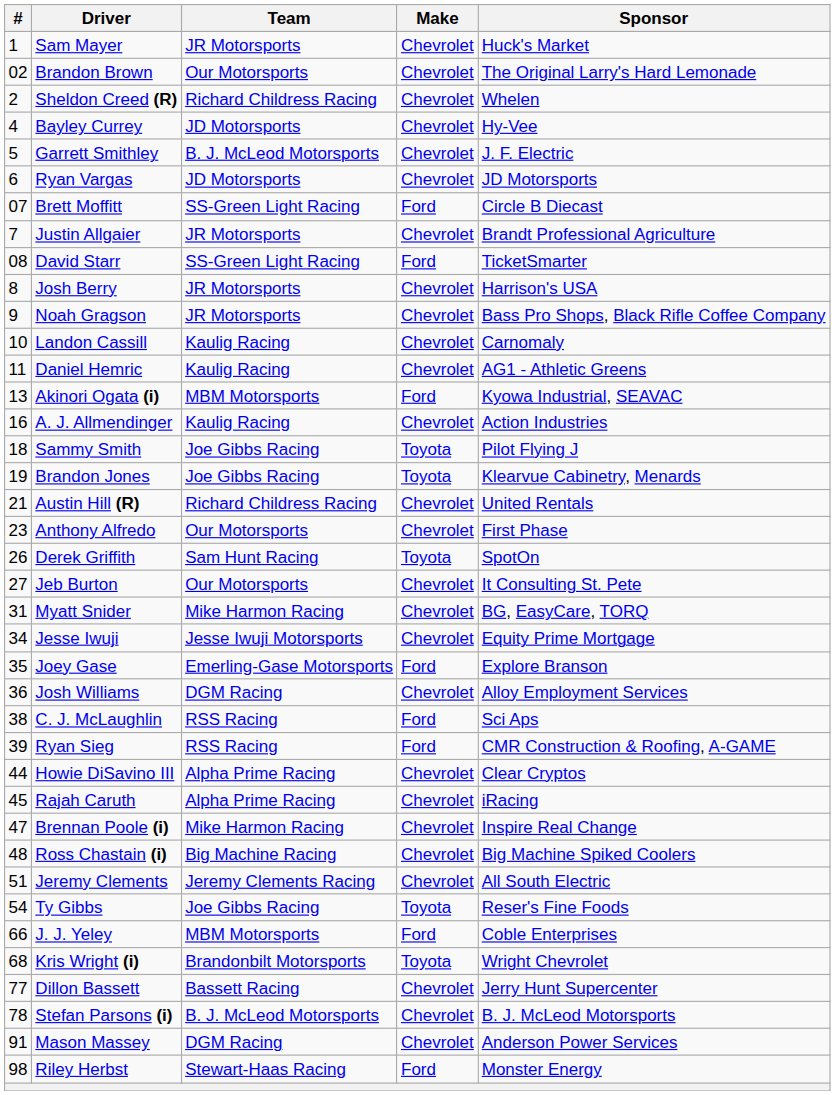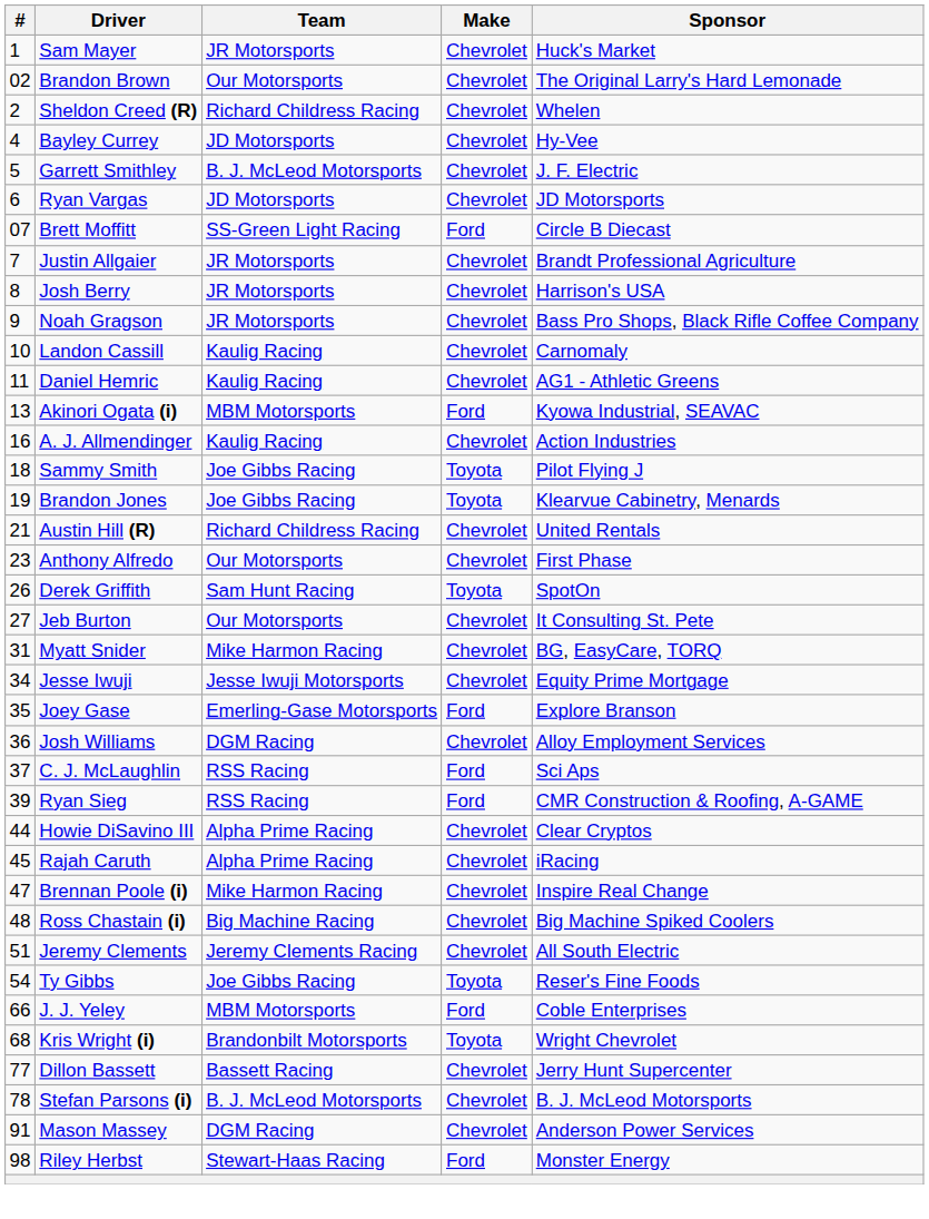 <table class="wikitable" style="font-size: 95%;">
 <tr>
 <th>#</th>
 <th>Driver</th>
 <th>Team</th>
 <th>Make</th>
 <th>Sponsor</th>
 </tr>
 <tr>
 <td>1</td>
 <td><a href='#'>Sam Mayer</a></td>
 <td><a href='#'>JR Motorsports</a></td>
 <td><a href='#'>Chevrolet</a></td>
 <td><a href='#'>Huck's Market</a></td>
 </tr>
 <tr>
 <td>02</td>
 <td><a href='#'>Brandon Brown</a></td>
 <td><a href='#'>Our Motorsports</a></td>
 <td><a href='#'>Chevrolet</a></td>
 <td><a href='#'>The Original Larry's Hard Lemonade</a></td>
 </tr>
 <tr>
 <td>2</td>
 <td><a href='#'>Sheldon Creed</a> <strong>(R)</strong></td>
 <td><a href='#'>Richard Childress Racing</a></td>
 <td><a href='#'>Chevrolet</a></td>
 <td><a href='#'>Whelen</a></td>
 </tr>
 <tr>
 <td>4</td>
 <td><a href='#'>Bayley Currey</a></td>
 <td><a href='#'>JD Motorsports</a></td>
 <td><a href='#'>Chevrolet</a></td>
 <td><a href='#'>Hy-Vee</a></td>
 </tr>
 <tr>
 <td>5</td>
 <td><a href='#'>Garrett Smithley</a></td>
 <td><a href='#'>B. J. McLeod Motorsports</a></td>
 <td><a href='#'>Chevrolet</a></td>
 <td><a href='#'>J. F. Electric</a></td>
 </tr>
 <tr>
 <td>6</td>
 <td><a href='#'>Ryan Vargas</a></td>
 <td><a href='#'>JD Motorsports</a></td>
 <td><a href='#'>Chevrolet</a></td>
 <td><a href='#'>JD Motorsports</a></td>
 </tr>
 <tr>
 <td>07</td>
 <td><a href='#'>Brett Moffitt</a></td>
 <td><a href='#'>SS-Green Light Racing</a></td>
 <td><a href='#'>Ford</a></td>
 <td><a href='#'>Circle B Diecast</a></td>
 </tr>
 <tr>
 <td>7</td>
 <td><a href='#'>Justin Allgaier</a></td>
 <td><a href='#'>JR Motorsports</a></td>
 <td><a href='#'>Chevrolet</a></td>
 <td><a href='#'>Brandt Professional Agriculture</a></td>
-</tr>
-<tr>
-<td>08</td>
-<td><a href='#'>David Starr</a></td>
-<td><a href='#'>SS-Green Light Racing</a></td>
-<td><a href='#'>Ford</a></td>
-<td><a href='#'>TicketSmarter</a></td>
 </tr>
 <tr>
 <td>8</td>
 <td><a href='#'>Josh Berry</a></td>
 <td><a href='#'>JR Motorsports</a></td>
 <td><a href='#'>Chevrolet</a></td>
 <td><a href='#'>Harrison's USA</a></td>
 </tr>
 <tr>
 <td>9</td>
 <td><a href='#'>Noah Gragson</a></td>
 <td><a href='#'>JR Motorsports</a></td>
 <td><a href='#'>Chevrolet</a></td>
 <td nowrap><a href='#'>Bass Pro Shops</a>, <a href='#'>Black Rifle Coffee Company</a></td>
 </tr>
 <tr>
 <td>10</td>
 <td><a href='#'>Landon Cassill</a></td>
 <td><a href='#'>Kaulig Racing</a></td>
 <td><a href='#'>Chevrolet</a></td>
 <td><a href='#'>Carnomaly</a></td>
 </tr>
 <tr>
 <td>11</td>
 <td><a href='#'>Daniel Hemric</a></td>
 <td><a href='#'>Kaulig Racing</a></td>
 <td><a href='#'>Chevrolet</a></td>
 <td><a href='#'>AG1 - Athletic Greens</a></td>
 </tr>
 <tr>
 <td>13</td>
 <td><a href='#'>Akinori Ogata</a> <strong>(i)</strong></td>
 <td><a href='#'>MBM Motorsports</a></td>
 <td><a href='#'>Ford</a></td>
 <td><a href='#'>Kyowa Industrial</a>, <a href='#'>SEAVAC</a></td>
 </tr>
 <tr>
 <td>16</td>
 <td nowrap><a href='#'>A. J. Allmendinger</a></td>
 <td><a href='#'>Kaulig Racing</a></td>
 <td><a href='#'>Chevrolet</a></td>
 <td><a href='#'>Action Industries</a></td>
 </tr>
 <tr>
 <td>18</td>
 <td><a href='#'>Sammy Smith</a></td>
 <td><a href='#'>Joe Gibbs Racing</a></td>
 <td><a href='#'>Toyota</a></td>
 <td><a href='#'>Pilot Flying J</a></td>
 </tr>
 <tr>
 <td>19</td>
 <td><a href='#'>Brandon Jones</a></td>
 <td><a href='#'>Joe Gibbs Racing</a></td>
 <td><a href='#'>Toyota</a></td>
 <td><a href='#'>Klearvue Cabinetry</a>, <a href='#'>Menards</a></td>
 </tr>
 <tr>
 <td>21</td>
 <td><a href='#'>Austin Hill</a> <strong>(R)</strong></td>
 <td><a href='#'>Richard Childress Racing</a></td>
 <td><a href='#'>Chevrolet</a></td>
 <td><a href='#'>United Rentals</a></td>
 </tr>
 <tr>
 <td>23</td>
 <td><a href='#'>Anthony Alfredo</a></td>
 <td><a href='#'>Our Motorsports</a></td>
 <td><a href='#'>Chevrolet</a></td>
 <td><a href='#'>First Phase</a></td>
 </tr>
 <tr>
 <td>26</td>
 <td><a href='#'>Derek Griffith</a></td>
 <td><a href='#'>Sam Hunt Racing</a></td>
 <td><a href='#'>Toyota</a></td>
 <td><a href='#'>SpotOn</a></td>
 </tr>
 <tr>
 <td>27</td>
 <td><a href='#'>Jeb Burton</a></td>
 <td><a href='#'>Our Motorsports</a></td>
 <td><a href='#'>Chevrolet</a></td>
 <td><a href='#'>It Consulting St. Pete</a></td>
 </tr>
 <tr>
 <td>31</td>
 <td><a href='#'>Myatt Snider</a></td>
 <td><a href='#'>Mike Harmon Racing</a></td>
 <td><a href='#'>Chevrolet</a></td>
 <td><a href='#'>BG</a>, <a href='#'>EasyCare</a>, <a href='#'>TORQ</a></td>
 </tr>
 <tr>
 <td>34</td>
 <td><a href='#'>Jesse Iwuji</a></td>
 <td nowrap><a href='#'>Jesse Iwuji Motorsports</a></td>
 <td><a href='#'>Chevrolet</a></td>
 <td><a href='#'>Equity Prime Mortgage</a></td>
 </tr>
 <tr>
 <td>35</td>
 <td><a href='#'>Joey Gase</a></td>
 <td nowrap><a href='#'>Emerling-Gase Motorsports</a></td>
 <td><a href='#'>Ford</a></td>
 <td><a href='#'>Explore Branson</a></td>
 </tr>
 <tr>
 <td>36</td>
 <td><a href='#'>Josh Williams</a></td>
 <td><a href='#'>DGM Racing</a></td>
 <td><a href='#'>Chevrolet</a></td>
 <td><a href='#'>Alloy Employment Services</a></td>
 </tr>
 <tr>
-<td>38</td>
+<td>37</td>
 <td><a href='#'>C. J. McLaughlin</a></td>
 <td><a href='#'>RSS Racing</a></td>
 <td><a href='#'>Ford</a></td>
 <td><a href='#'>Sci Aps</a></td>
 </tr>
 <tr>
 <td>39</td>
 <td><a href='#'>Ryan Sieg</a></td>
 <td><a href='#'>RSS Racing</a></td>
 <td><a href='#'>Ford</a></td>
 <td><a href='#'>CMR Construction & Roofing</a>, <a href='#'>A-GAME</a></td>
 </tr>
 <tr>
 <td>44</td>
 <td><a href='#'>Howie DiSavino III</a></td>
 <td><a href='#'>Alpha Prime Racing</a></td>
 <td><a href='#'>Chevrolet</a></td>
 <td><a href='#'>Clear Cryptos</a></td>
 </tr>
 <tr>
 <td>45</td>
 <td><a href='#'>Rajah Caruth</a></td>
 <td><a href='#'>Alpha Prime Racing</a></td>
 <td><a href='#'>Chevrolet</a></td>
 <td><a href='#'>iRacing</a></td>
 </tr>
 <tr>
 <td>47</td>
 <td><a href='#'>Brennan Poole</a> <strong>(i)</strong></td>
 <td><a href='#'>Mike Harmon Racing</a></td>
 <td><a href='#'>Chevrolet</a></td>
 <td><a href='#'>Inspire Real Change</a></td>
 </tr>
 <tr>
 <td>48</td>
 <td><a href='#'>Ross Chastain</a> <strong>(i)</strong></td>
 <td><a href='#'>Big Machine Racing</a></td>
 <td><a href='#'>Chevrolet</a></td>
 <td><a href='#'>Big Machine Spiked Coolers</a></td>
 </tr>
 <tr>
 <td>51</td>
 <td><a href='#'>Jeremy Clements</a></td>
 <td><a href='#'>Jeremy Clements Racing</a></td>
 <td><a href='#'>Chevrolet</a></td>
 <td><a href='#'>All South Electric</a></td>
 </tr>
 <tr>
 <td>54</td>
 <td><a href='#'>Ty Gibbs</a></td>
 <td><a href='#'>Joe Gibbs Racing</a></td>
 <td><a href='#'>Toyota</a></td>
 <td><a href='#'>Reser's Fine Foods</a></td>
 </tr>
 <tr>
 <td>66</td>
 <td><a href='#'>J. J. Yeley</a></td>
 <td><a href='#'>MBM Motorsports</a></td>
 <td><a href='#'>Ford</a></td>
 <td nowrap=""><a href='#'>Coble Enterprises</a></td>
 </tr>
 <tr>
 <td>68</td>
 <td><a href='#'>Kris Wright</a> <strong>(i)</strong></td>
 <td><a href='#'>Brandonbilt Motorsports</a></td>
 <td><a href='#'>Toyota</a></td>
 <td><a href='#'>Wright Chevrolet</a></td>
 </tr>
 <tr>
 <td>77</td>
 <td><a href='#'>Dillon Bassett</a></td>
 <td><a href='#'>Bassett Racing</a></td>
 <td><a href='#'>Chevrolet</a></td>
 <td><a href='#'>Jerry Hunt Supercenter</a></td>
 </tr>
 <tr>
 <td>78</td>
 <td><a href='#'>Stefan Parsons</a> <strong>(i)</strong></td>
 <td><a href='#'>B. J. McLeod Motorsports</a></td>
 <td><a href='#'>Chevrolet</a></td>
 <td><a href='#'>B. J. McLeod Motorsports</a></td>
 </tr>
 <tr>
 <td>91</td>
 <td><a href='#'>Mason Massey</a></td>
 <td><a href='#'>DGM Racing</a></td>
 <td><a href='#'>Chevrolet</a></td>
 <td><a href='#'>Anderson Power Services</a></td>
 </tr>
 <tr>
 <td>98</td>
 <td><a href='#'>Riley Herbst</a></td>
 <td><a href='#'>Stewart-Haas Racing</a></td>
 <td><a href='#'>Ford</a></td>
 <td><a href='#'>Monster Energy</a></td>
 </tr>
 <tr>
 <th colspan="5"></th>
 </tr>
 </table>
